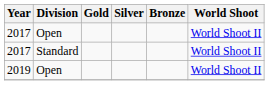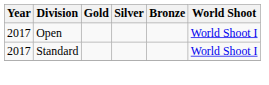 <table class="wikitable sortable" style="text-align: left;">
 <tr>
 <th>Year</th>
 <th>Division</th>
 <th> Gold</th>
 <th> Silver</th>
 <th> Bronze</th>
 <th>World Shoot</th>
 </tr>
 <tr>
 <td>2017</td>
 <td>Open</td>
 <td></td>
 <td></td>
 <td></td>
-<td><a href='#'>World Shoot II</a></td>
+<td><a href='#'>World Shoot I</a></td>
 </tr>
 <tr>
 <td>2017</td>
 <td>Standard</td>
 <td></td>
 <td></td>
 <td></td>
-<td><a href='#'>World Shoot II</a></td>
-</tr>
-<tr>
-<td>2019</td>
-<td>Open</td>
-<td></td>
-<td></td>
-<td></td>
-<td><a href='#'>World Shoot II</a></td>
+<td><a href='#'>World Shoot I</a></td>
 </tr>
 <tr>
 </tr>
 </table>
